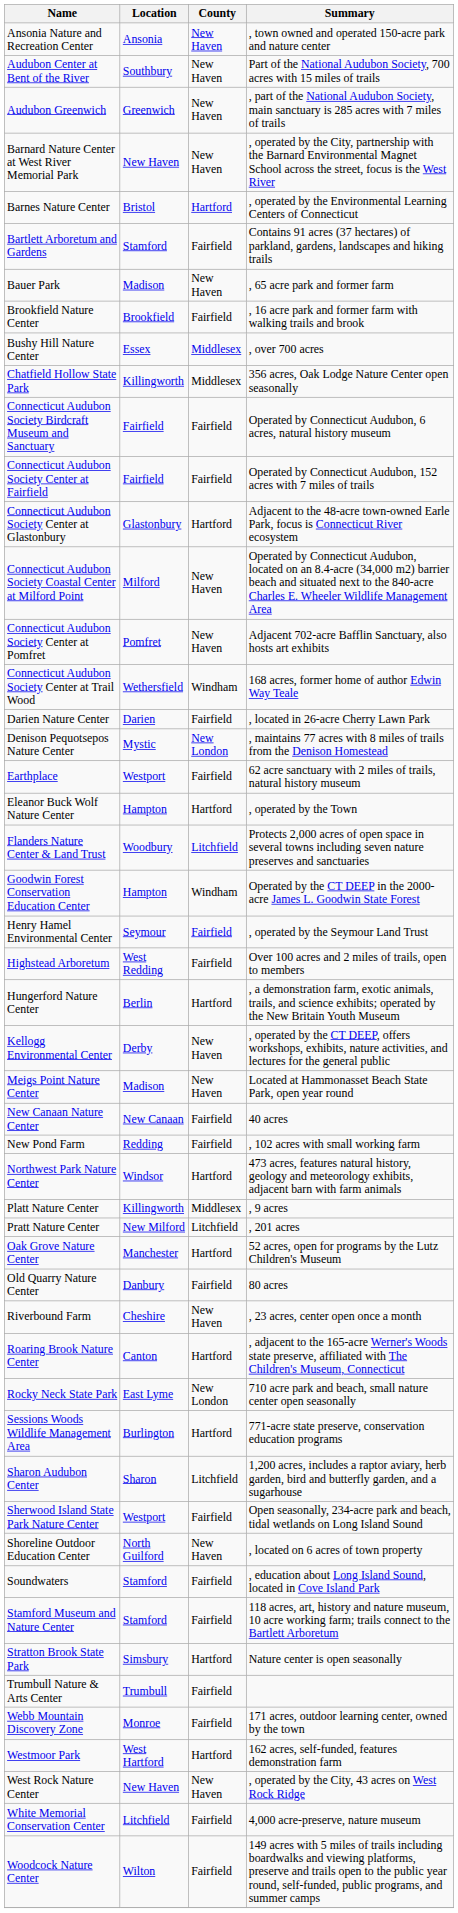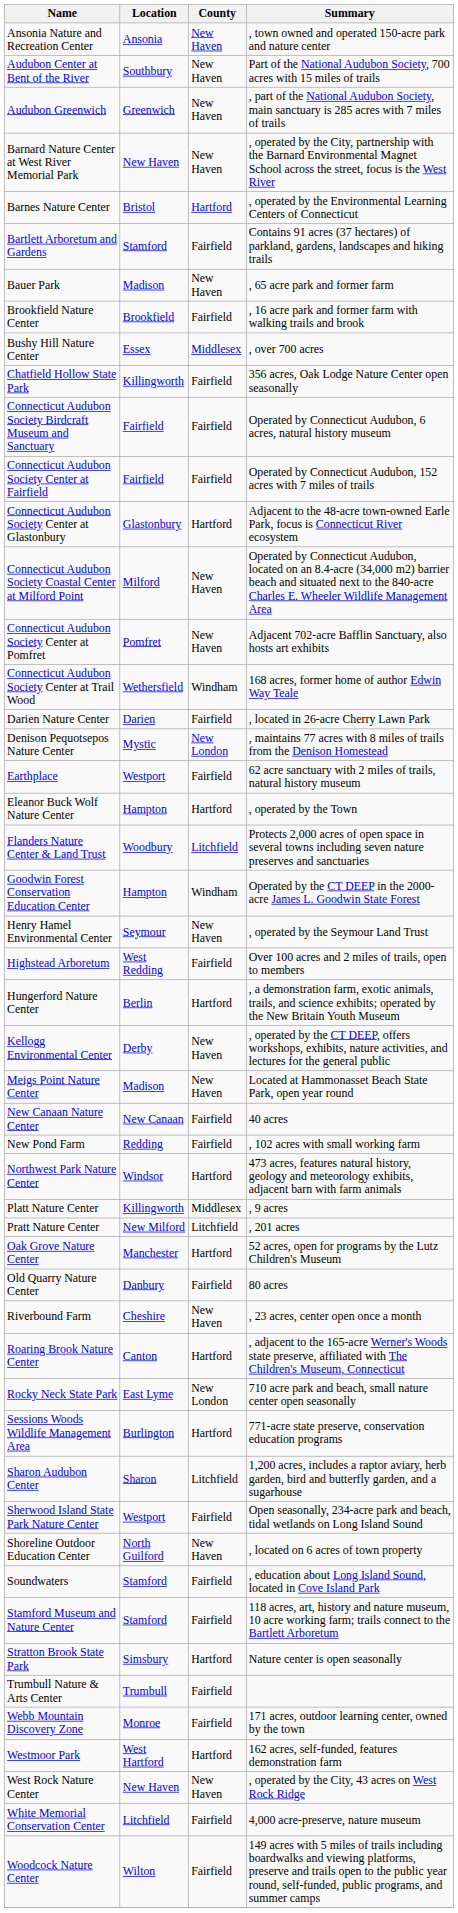 <table class="wikitable sortable sticky-header">
 <tr>
 <th>Name</th>
 <th>Location</th>
 <th>County</th>
 <th>Summary</th>
 </tr>
 <tr>
 <td>Ansonia Nature and Recreation Center</td>
 <td><a href='#'>Ansonia</a></td>
 <td><a href='#'>New Haven</a></td>
 <td>, town owned and operated 150-acre park and nature center</td>
 </tr>
 <tr>
 <td><a href='#'>Audubon Center at Bent of the River</a></td>
 <td><a href='#'>Southbury</a></td>
 <td>New Haven</td>
 <td>Part of the <a href='#'>National Audubon Society</a>, 700 acres with 15 miles of trails</td>
 </tr>
 <tr>
 <td><a href='#'>Audubon Greenwich</a></td>
 <td><a href='#'>Greenwich</a></td>
 <td>New Haven</td>
 <td>, part of the <a href='#'>National Audubon Society</a>, main sanctuary is 285 acres with 7 miles of trails</td>
 </tr>
 <tr>
 <td>Barnard Nature Center at West River Memorial Park</td>
 <td><a href='#'>New Haven</a></td>
 <td>New Haven</td>
 <td>, operated by the City, partnership with the Barnard Environmental Magnet School across the street, focus is the <a href='#'>West River</a></td>
 </tr>
 <tr>
 <td>Barnes Nature Center</td>
 <td><a href='#'>Bristol</a></td>
 <td><a href='#'>Hartford</a></td>
 <td>, operated by the Environmental Learning Centers of Connecticut</td>
 </tr>
 <tr>
 <td><a href='#'>Bartlett Arboretum and Gardens</a></td>
 <td><a href='#'>Stamford</a></td>
 <td>Fairfield</td>
 <td>Contains 91 acres (37 hectares) of parkland, gardens, landscapes and hiking trails</td>
 </tr>
 <tr>
 <td>Bauer Park</td>
 <td><a href='#'>Madison</a></td>
 <td>New Haven</td>
 <td>, 65 acre park and former farm</td>
 </tr>
 <tr>
 <td>Brookfield Nature Center</td>
 <td><a href='#'>Brookfield</a></td>
 <td>Fairfield</td>
 <td>, 16 acre park and former farm with walking trails and brook</td>
 </tr>
 <tr>
 <td>Bushy Hill Nature Center</td>
 <td><a href='#'>Essex</a></td>
 <td><a href='#'>Middlesex</a></td>
 <td>, over 700 acres</td>
 </tr>
 <tr>
 <td><a href='#'>Chatfield Hollow State Park</a></td>
 <td><a href='#'>Killingworth</a></td>
-<td>Middlesex</td>
+<td>Fairfield</td>
 <td>356 acres, Oak Lodge Nature Center open seasonally</td>
 </tr>
 <tr>
 <td><a href='#'>Connecticut Audubon Society Birdcraft Museum and Sanctuary</a></td>
 <td><a href='#'>Fairfield</a></td>
 <td>Fairfield</td>
 <td>Operated by Connecticut Audubon, 6 acres, natural history museum</td>
 </tr>
 <tr>
 <td><a href='#'>Connecticut Audubon Society Center at Fairfield</a></td>
 <td><a href='#'>Fairfield</a></td>
 <td>Fairfield</td>
 <td>Operated by Connecticut Audubon, 152 acres with 7 miles of trails</td>
 </tr>
 <tr>
 <td><a href='#'>Connecticut Audubon Society</a> Center at Glastonbury</td>
 <td><a href='#'>Glastonbury</a></td>
 <td>Hartford</td>
 <td>Adjacent to the 48-acre town-owned Earle Park, focus is <a href='#'>Connecticut River</a> ecosystem</td>
 </tr>
 <tr>
 <td><a href='#'>Connecticut Audubon Society Coastal Center at Milford Point</a></td>
 <td><a href='#'>Milford</a></td>
 <td>New Haven</td>
 <td>Operated by Connecticut Audubon, located on an 8.4-acre (34,000 m2) barrier beach and situated next to the 840-acre <a href='#'>Charles E. Wheeler Wildlife Management Area</a></td>
 </tr>
 <tr>
 <td><a href='#'>Connecticut Audubon Society</a> Center at Pomfret</td>
 <td><a href='#'>Pomfret</a></td>
 <td>New Haven</td>
 <td>Adjacent 702-acre Bafflin Sanctuary, also hosts art exhibits</td>
 </tr>
 <tr>
 <td><a href='#'>Connecticut Audubon Society</a> Center at Trail Wood</td>
 <td><a href='#'>Wethersfield</a></td>
 <td>Windham</td>
 <td>168 acres, former home of author <a href='#'>Edwin Way Teale</a></td>
 </tr>
 <tr>
 <td>Darien Nature Center</td>
 <td><a href='#'>Darien</a></td>
 <td>Fairfield</td>
 <td>, located in 26-acre Cherry Lawn Park</td>
 </tr>
 <tr>
 <td>Denison Pequotsepos Nature Center</td>
 <td><a href='#'>Mystic</a></td>
 <td><a href='#'>New London</a></td>
 <td>, maintains 77 acres with 8 miles of trails from the <a href='#'>Denison Homestead</a></td>
 </tr>
 <tr>
 <td><a href='#'>Earthplace</a></td>
 <td><a href='#'>Westport</a></td>
 <td>Fairfield</td>
 <td>62 acre sanctuary with 2 miles of trails, natural history museum</td>
 </tr>
 <tr>
 <td>Eleanor Buck Wolf Nature Center</td>
 <td><a href='#'>Hampton</a></td>
 <td>Hartford</td>
 <td>, operated by the Town</td>
 </tr>
 <tr>
 <td><a href='#'>Flanders Nature Center & Land Trust</a></td>
 <td><a href='#'>Woodbury</a></td>
 <td><a href='#'>Litchfield</a></td>
 <td>Protects 2,000 acres of open space in several towns including seven nature preserves and sanctuaries</td>
 </tr>
 <tr>
 <td><a href='#'>Goodwin Forest Conservation Education Center</a></td>
 <td><a href='#'>Hampton</a></td>
 <td>Windham</td>
 <td>Operated by the <a href='#'>CT DEEP</a> in the 2000-acre <a href='#'>James L. Goodwin State Forest</a></td>
 </tr>
 <tr>
 <td>Henry Hamel Environmental Center</td>
 <td><a href='#'>Seymour</a></td>
-<td><a href='#'>Fairfield</a></td>
+<td>New Haven</td>
 <td>, operated by the Seymour Land Trust</td>
 </tr>
 <tr>
 <td><a href='#'>Highstead Arboretum</a></td>
 <td><a href='#'>West Redding</a></td>
 <td>Fairfield</td>
 <td>Over 100 acres and 2 miles of trails, open to members</td>
 </tr>
 <tr>
 <td>Hungerford Nature Center</td>
 <td><a href='#'>Berlin</a></td>
 <td>Hartford</td>
 <td>, a demonstration farm, exotic animals, trails, and science exhibits; operated by the New Britain Youth Museum</td>
 </tr>
 <tr>
 <td><a href='#'>Kellogg Environmental Center</a></td>
 <td><a href='#'>Derby</a></td>
 <td>New Haven</td>
 <td>, operated by the <a href='#'>CT DEEP</a>, offers workshops, exhibits, nature activities, and lectures for the general public</td>
 </tr>
 <tr>
 <td><a href='#'>Meigs Point Nature Center</a></td>
 <td><a href='#'>Madison</a></td>
 <td>New Haven</td>
 <td>Located at Hammonasset Beach State Park, open year round</td>
 </tr>
 <tr>
 <td><a href='#'>New Canaan Nature Center</a></td>
 <td><a href='#'>New Canaan</a></td>
 <td>Fairfield</td>
 <td>40 acres</td>
 </tr>
 <tr>
 <td>New Pond Farm</td>
 <td><a href='#'>Redding</a></td>
 <td>Fairfield</td>
 <td>, 102 acres with small working farm</td>
 </tr>
 <tr>
 <td><a href='#'>Northwest Park Nature Center</a></td>
 <td><a href='#'>Windsor</a></td>
 <td>Hartford</td>
 <td>473 acres, features natural history, geology and meteorology exhibits, adjacent barn with farm animals</td>
 </tr>
 <tr>
 <td>Platt Nature Center</td>
 <td><a href='#'>Killingworth</a></td>
 <td>Middlesex</td>
 <td>, 9 acres</td>
 </tr>
 <tr>
 <td>Pratt Nature Center</td>
 <td><a href='#'>New Milford</a></td>
 <td>Litchfield</td>
 <td>, 201 acres</td>
 </tr>
 <tr>
 <td><a href='#'>Oak Grove Nature Center</a></td>
 <td><a href='#'>Manchester</a></td>
 <td>Hartford</td>
 <td>52 acres, open for programs by the Lutz Children's Museum</td>
 </tr>
 <tr>
 <td>Old Quarry Nature Center</td>
 <td><a href='#'>Danbury</a></td>
 <td>Fairfield</td>
 <td>80 acres</td>
 </tr>
 <tr>
 <td>Riverbound Farm</td>
 <td><a href='#'>Cheshire</a></td>
 <td>New Haven</td>
 <td>, 23 acres, center open once a month</td>
 </tr>
 <tr>
 <td><a href='#'>Roaring Brook Nature Center</a></td>
 <td><a href='#'>Canton</a></td>
 <td>Hartford</td>
 <td>, adjacent to the 165-acre <a href='#'>Werner's Woods</a> state preserve, affiliated with <a href='#'>The Children's Museum, Connecticut</a></td>
 </tr>
 <tr>
 <td><a href='#'>Rocky Neck State Park</a></td>
 <td><a href='#'>East Lyme</a></td>
 <td>New London</td>
 <td>710 acre park and beach, small nature center open seasonally</td>
 </tr>
 <tr>
 <td><a href='#'>Sessions Woods Wildlife Management Area</a></td>
 <td><a href='#'>Burlington</a></td>
 <td>Hartford</td>
 <td>771-acre state preserve, conservation education programs</td>
 </tr>
 <tr>
 <td><a href='#'>Sharon Audubon Center</a></td>
 <td><a href='#'>Sharon</a></td>
 <td>Litchfield</td>
 <td>1,200 acres, includes a raptor aviary, herb garden, bird and butterfly garden, and a sugarhouse</td>
 </tr>
 <tr>
 <td><a href='#'>Sherwood Island State Park Nature Center</a></td>
 <td><a href='#'>Westport</a></td>
 <td>Fairfield</td>
 <td>Open seasonally, 234-acre park and beach, tidal wetlands on Long Island Sound</td>
 </tr>
 <tr>
 <td>Shoreline Outdoor Education Center</td>
 <td><a href='#'>North Guilford</a></td>
 <td>New Haven</td>
 <td>, located on 6 acres of town property</td>
 </tr>
 <tr>
 <td>Soundwaters</td>
 <td><a href='#'>Stamford</a></td>
 <td>Fairfield</td>
 <td>, education about <a href='#'>Long Island Sound</a>, located in <a href='#'>Cove Island Park</a></td>
 </tr>
 <tr>
 <td><a href='#'>Stamford Museum and Nature Center</a></td>
 <td><a href='#'>Stamford</a></td>
 <td>Fairfield</td>
 <td>118 acres, art, history and nature museum, 10 acre working farm; trails connect to the <a href='#'>Bartlett Arboretum</a></td>
 </tr>
 <tr>
 <td><a href='#'>Stratton Brook State Park</a></td>
 <td><a href='#'>Simsbury</a></td>
 <td>Hartford</td>
 <td>Nature center is open seasonally</td>
 </tr>
 <tr>
 <td>Trumbull Nature & Arts Center</td>
 <td><a href='#'>Trumbull</a></td>
 <td>Fairfield</td>
 <td></td>
 </tr>
 <tr>
 <td><a href='#'>Webb Mountain Discovery Zone</a></td>
 <td><a href='#'>Monroe</a></td>
 <td>Fairfield</td>
 <td>171 acres, outdoor learning center, owned by the town</td>
 </tr>
 <tr>
 <td><a href='#'>Westmoor Park</a></td>
 <td><a href='#'>West Hartford</a></td>
 <td>Hartford</td>
 <td>162 acres, self-funded, features demonstration farm</td>
 </tr>
 <tr>
 <td>West Rock Nature Center</td>
 <td><a href='#'>New Haven</a></td>
 <td>New Haven</td>
 <td>, operated by the City, 43 acres on <a href='#'>West Rock Ridge</a></td>
 </tr>
 <tr>
 <td><a href='#'>White Memorial Conservation Center</a></td>
 <td><a href='#'>Litchfield</a></td>
 <td>Fairfield</td>
 <td>4,000 acre-preserve, nature museum</td>
 </tr>
 <tr>
 <td><a href='#'>Woodcock Nature Center</a></td>
 <td><a href='#'>Wilton</a></td>
 <td>Fairfield</td>
 <td> 149 acres with 5 miles of trails including boardwalks and viewing platforms, preserve and trails open to the public year round, self-funded, public programs, and summer camps</td>
 </tr>
 <tr>
 </tr>
 </table>
